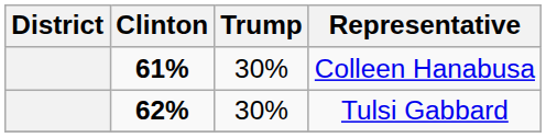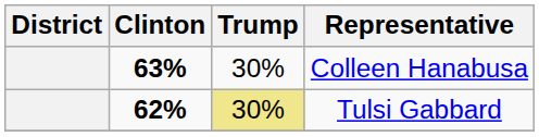 <table class=wikitable>
 <tr>
 <th>District</th>
 <th>Clinton</th>
 <th>Trump</th>
 <th>Representative</th>
 </tr>
 <tr align=center>
 <th></th>
-<td><strong>61%</strong></td>
+<td><strong>63%</strong></td>
 <td>30%</td>
 <td><a href='#'>Colleen Hanabusa</a></td>
 </tr>
 <tr align=center>
 <th></th>
 <td><strong>62%</strong></td>
-<td>30%</td>
+<td style="background: khaki;">30%</td>
 <td><a href='#'>Tulsi Gabbard</a></td>
 </tr>
 <tr align=center>
 </tr>
 </table>
